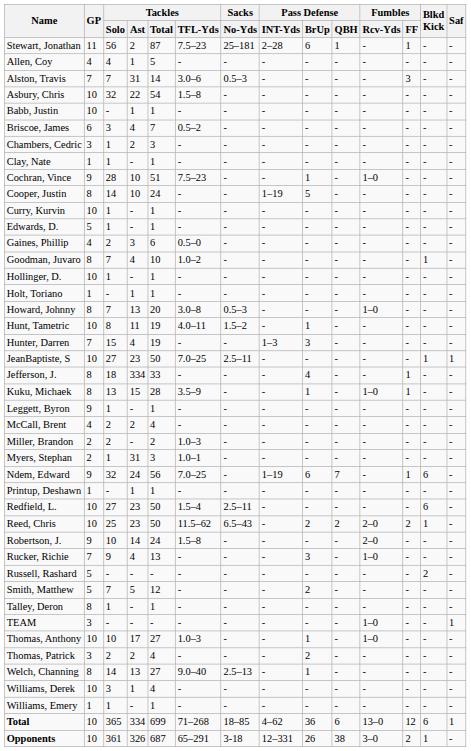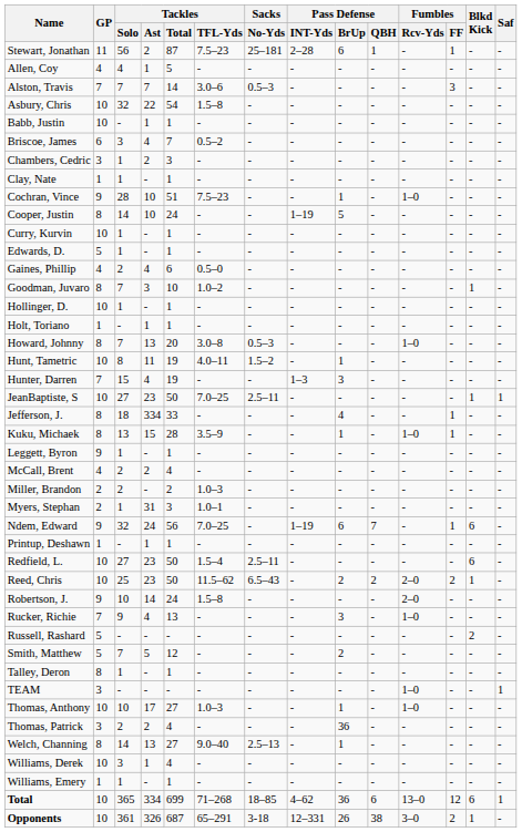 <table class="wikitable" style="white-space:nowrap;">
 <tr>
 <th rowspan="2">Name</th>
 <th rowspan="2">GP</th>
 <th colspan="4">Tackles</th>
 <th>Sacks</th>
 <th colspan="3">Pass Defense</th>
 <th colspan="2">Fumbles</th>
 <th rowspan="2">Blkd<br>Kick</th>
 <th rowspan="2">Saf</th>
 </tr>
 <tr>
 <th>Solo</th>
 <th>Ast</th>
 <th>Total</th>
 <th>TFL-Yds</th>
 <th>No-Yds</th>
 <th>INT-Yds</th>
 <th>BrUp</th>
 <th>QBH</th>
 <th>Rcv-Yds</th>
 <th>FF</th>
 </tr>
 <tr>
 <td>Stewart, Jonathan</td>
 <td>11</td>
 <td>56</td>
 <td>2</td>
 <td>87</td>
 <td>7.5–23</td>
 <td>25–181</td>
 <td>2–28</td>
 <td>6</td>
 <td>1</td>
 <td>-</td>
 <td>1</td>
 <td>-</td>
 <td>-</td>
 </tr>
 <tr>
 <td>Allen, Coy</td>
 <td>4</td>
 <td>4</td>
 <td>1</td>
 <td>5</td>
 <td>-</td>
 <td>-</td>
 <td>-</td>
 <td>-</td>
 <td>-</td>
 <td>-</td>
 <td>-</td>
 <td>-</td>
 <td>-</td>
 </tr>
 <tr>
 <td>Alston, Travis</td>
 <td>7</td>
 <td>7</td>
-<td>31</td>
+<td>7</td>
 <td>14</td>
 <td>3.0–6</td>
 <td>0.5–3</td>
 <td>-</td>
 <td>-</td>
 <td>-</td>
 <td>-</td>
 <td>3</td>
 <td>-</td>
 <td>-</td>
 </tr>
 <tr>
 <td>Asbury, Chris</td>
 <td>10</td>
 <td>32</td>
 <td>22</td>
 <td>54</td>
 <td>1.5–8</td>
 <td>-</td>
 <td>-</td>
 <td>-</td>
 <td>-</td>
 <td>-</td>
 <td>-</td>
 <td>-</td>
 <td>-</td>
 </tr>
 <tr>
 <td>Babb, Justin</td>
 <td>10</td>
 <td>-</td>
 <td>1</td>
 <td>1</td>
 <td>-</td>
 <td>-</td>
 <td>-</td>
 <td>-</td>
 <td>-</td>
 <td>-</td>
 <td>-</td>
 <td>-</td>
 <td>-</td>
 </tr>
 <tr>
 <td>Briscoe, James</td>
 <td>6</td>
 <td>3</td>
 <td>4</td>
 <td>7</td>
 <td>0.5–2</td>
 <td>-</td>
 <td>-</td>
 <td>-</td>
 <td>-</td>
 <td>-</td>
 <td>-</td>
 <td>-</td>
 <td>-</td>
 </tr>
 <tr>
 <td>Chambers, Cedric</td>
 <td>3</td>
 <td>1</td>
 <td>2</td>
 <td>3</td>
 <td>-</td>
 <td>-</td>
 <td>-</td>
 <td>-</td>
 <td>-</td>
 <td>-</td>
 <td>-</td>
 <td>-</td>
 <td>-</td>
 </tr>
 <tr>
 <td>Clay, Nate</td>
 <td>1</td>
 <td>1</td>
 <td>-</td>
 <td>1</td>
 <td>-</td>
 <td>-</td>
 <td>-</td>
 <td>-</td>
 <td>-</td>
 <td>-</td>
 <td>-</td>
 <td>-</td>
 <td>-</td>
 </tr>
 <tr>
 <td>Cochran, Vince</td>
 <td>9</td>
 <td>28</td>
 <td>10</td>
 <td>51</td>
 <td>7.5–23</td>
 <td>-</td>
 <td>-</td>
 <td>1</td>
 <td>-</td>
 <td>1–0</td>
 <td>-</td>
 <td>-</td>
 <td>-</td>
 </tr>
 <tr>
 <td>Cooper, Justin</td>
 <td>8</td>
 <td>14</td>
 <td>10</td>
 <td>24</td>
 <td>-</td>
 <td>-</td>
 <td>1–19</td>
 <td>5</td>
 <td>-</td>
 <td>-</td>
 <td>-</td>
 <td>-</td>
 <td>-</td>
 </tr>
 <tr>
 <td>Curry, Kurvin</td>
 <td>10</td>
 <td>1</td>
 <td>-</td>
 <td>1</td>
 <td>-</td>
 <td>-</td>
 <td>-</td>
 <td>-</td>
 <td>-</td>
 <td>-</td>
 <td>-</td>
 <td>-</td>
 <td>-</td>
 </tr>
 <tr>
 <td>Edwards, D.</td>
 <td>5</td>
 <td>1</td>
 <td>-</td>
 <td>1</td>
 <td>-</td>
 <td>-</td>
 <td>-</td>
 <td>-</td>
 <td>-</td>
 <td>-</td>
 <td>-</td>
 <td>-</td>
 <td>-</td>
 </tr>
 <tr>
 <td>Gaines, Phillip</td>
 <td>4</td>
 <td>2</td>
-<td>3</td>
+<td>4</td>
 <td>6</td>
 <td>0.5–0</td>
 <td>-</td>
 <td>-</td>
 <td>-</td>
 <td>-</td>
 <td>-</td>
 <td>-</td>
 <td>-</td>
 <td>-</td>
 </tr>
 <tr>
 <td>Goodman, Juvaro</td>
 <td>8</td>
 <td>7</td>
-<td>4</td>
+<td>3</td>
 <td>10</td>
 <td>1.0–2</td>
 <td>-</td>
 <td>-</td>
 <td>-</td>
 <td>-</td>
 <td>-</td>
 <td>-</td>
 <td>1</td>
 <td>-</td>
 </tr>
 <tr>
 <td>Hollinger, D.</td>
 <td>10</td>
 <td>1</td>
 <td>-</td>
 <td>1</td>
 <td>-</td>
 <td>-</td>
 <td>-</td>
 <td>-</td>
 <td>-</td>
 <td>-</td>
 <td>-</td>
 <td>-</td>
 <td>-</td>
 </tr>
 <tr>
 <td>Holt, Toriano</td>
 <td>1</td>
 <td>-</td>
 <td>1</td>
 <td>1</td>
 <td>-</td>
 <td>-</td>
 <td>-</td>
 <td>-</td>
 <td>-</td>
 <td>-</td>
 <td>-</td>
 <td>-</td>
 <td>-</td>
 </tr>
 <tr>
 <td>Howard, Johnny</td>
 <td>8</td>
 <td>7</td>
 <td>13</td>
 <td>20</td>
 <td>3.0–8</td>
 <td>0.5–3</td>
 <td>-</td>
 <td>-</td>
 <td>-</td>
 <td>1–0</td>
 <td>-</td>
 <td>-</td>
 <td>-</td>
 </tr>
 <tr>
 <td>Hunt, Tametric</td>
 <td>10</td>
 <td>8</td>
 <td>11</td>
 <td>19</td>
 <td>4.0–11</td>
 <td>1.5–2</td>
 <td>-</td>
 <td>1</td>
 <td>-</td>
 <td>-</td>
 <td>-</td>
 <td>-</td>
 <td>-</td>
 </tr>
 <tr>
 <td>Hunter, Darren</td>
 <td>7</td>
 <td>15</td>
 <td>4</td>
 <td>19</td>
 <td>-</td>
 <td>-</td>
 <td>1–3</td>
 <td>3</td>
 <td>-</td>
 <td>-</td>
 <td>-</td>
 <td>-</td>
 <td>-</td>
 </tr>
 <tr>
 <td>JeanBaptiste, S</td>
 <td>10</td>
 <td>27</td>
 <td>23</td>
 <td>50</td>
 <td>7.0–25</td>
 <td>2.5–11</td>
 <td>-</td>
 <td>-</td>
 <td>-</td>
 <td>-</td>
 <td>-</td>
 <td>1</td>
 <td>1</td>
 </tr>
 <tr>
 <td>Jefferson, J.</td>
 <td>8</td>
 <td>18</td>
 <td>334</td>
 <td>33</td>
 <td>-</td>
 <td>-</td>
 <td>-</td>
 <td>4</td>
 <td>-</td>
 <td>-</td>
 <td>1</td>
 <td>-</td>
 <td>-</td>
 </tr>
 <tr>
 <td>Kuku, Michaek</td>
 <td>8</td>
 <td>13</td>
 <td>15</td>
 <td>28</td>
 <td>3.5–9</td>
 <td>-</td>
 <td>-</td>
 <td>1</td>
 <td>-</td>
 <td>1–0</td>
 <td>1</td>
 <td>-</td>
 <td>-</td>
 </tr>
 <tr>
 <td>Leggett, Byron</td>
 <td>9</td>
 <td>1</td>
 <td>-</td>
 <td>1</td>
 <td>-</td>
 <td>-</td>
 <td>-</td>
 <td>-</td>
 <td>-</td>
 <td>-</td>
 <td>-</td>
 <td>-</td>
 <td>-</td>
 </tr>
 <tr>
 <td>McCall, Brent</td>
 <td>4</td>
 <td>2</td>
 <td>2</td>
 <td>4</td>
 <td>-</td>
 <td>-</td>
 <td>-</td>
 <td>-</td>
 <td>-</td>
 <td>-</td>
 <td>-</td>
 <td>-</td>
 <td>-</td>
 </tr>
 <tr>
 <td>Miller, Brandon</td>
 <td>2</td>
 <td>2</td>
 <td>-</td>
 <td>2</td>
 <td>1.0–3</td>
 <td>-</td>
 <td>-</td>
 <td>-</td>
 <td>-</td>
 <td>-</td>
 <td>-</td>
 <td>-</td>
 <td>-</td>
 </tr>
 <tr>
 <td>Myers, Stephan</td>
 <td>2</td>
 <td>1</td>
 <td>31</td>
 <td>3</td>
 <td>1.0–1</td>
 <td>-</td>
 <td>-</td>
 <td>-</td>
 <td>-</td>
 <td>-</td>
 <td>-</td>
 <td>-</td>
 <td>-</td>
 </tr>
 <tr>
 <td>Ndem, Edward</td>
 <td>9</td>
 <td>32</td>
 <td>24</td>
 <td>56</td>
 <td>7.0–25</td>
 <td>-</td>
 <td>1–19</td>
 <td>6</td>
 <td>7</td>
 <td>-</td>
 <td>1</td>
 <td>6</td>
 <td>-</td>
 </tr>
 <tr>
 <td>Printup, Deshawn</td>
 <td>1</td>
 <td>-</td>
 <td>1</td>
 <td>1</td>
 <td>-</td>
 <td>-</td>
 <td>-</td>
 <td>-</td>
 <td>-</td>
 <td>-</td>
 <td>-</td>
 <td>-</td>
 <td>-</td>
 </tr>
 <tr>
 <td>Redfield, L.</td>
 <td>10</td>
 <td>27</td>
 <td>23</td>
 <td>50</td>
 <td>1.5–4</td>
 <td>2.5–11</td>
 <td>-</td>
 <td>-</td>
 <td>-</td>
 <td>-</td>
 <td>-</td>
 <td>6</td>
 <td>-</td>
 </tr>
 <tr>
 <td>Reed, Chris</td>
 <td>10</td>
 <td>25</td>
 <td>23</td>
 <td>50</td>
 <td>11.5–62</td>
 <td>6.5–43</td>
 <td>-</td>
 <td>2</td>
 <td>2</td>
 <td>2–0</td>
 <td>2</td>
 <td>1</td>
 <td>-</td>
 </tr>
 <tr>
 <td>Robertson, J.</td>
 <td>9</td>
 <td>10</td>
 <td>14</td>
 <td>24</td>
 <td>1.5–8</td>
 <td>-</td>
 <td>-</td>
 <td>-</td>
 <td>-</td>
 <td>2–0</td>
 <td>-</td>
 <td>-</td>
 <td>-</td>
 </tr>
 <tr>
 <td>Rucker, Richie</td>
 <td>7</td>
 <td>9</td>
 <td>4</td>
 <td>13</td>
 <td>-</td>
 <td>-</td>
 <td>-</td>
 <td>3</td>
 <td>-</td>
 <td>1–0</td>
 <td>-</td>
 <td>-</td>
 <td>-</td>
 </tr>
 <tr>
 <td>Russell, Rashard</td>
 <td>5</td>
 <td>-</td>
 <td>-</td>
 <td>-</td>
 <td>-</td>
 <td>-</td>
 <td>-</td>
 <td>-</td>
 <td>-</td>
 <td>-</td>
 <td>-</td>
 <td>2</td>
 <td>-</td>
 </tr>
 <tr>
 <td>Smith, Matthew</td>
 <td>5</td>
 <td>7</td>
 <td>5</td>
 <td>12</td>
 <td>-</td>
 <td>-</td>
 <td>-</td>
 <td>2</td>
 <td>-</td>
 <td>-</td>
 <td>-</td>
 <td>-</td>
 <td>-</td>
 </tr>
 <tr>
 <td>Talley, Deron</td>
 <td>8</td>
 <td>1</td>
 <td>-</td>
 <td>1</td>
 <td>-</td>
 <td>-</td>
 <td>-</td>
 <td>-</td>
 <td>-</td>
 <td>-</td>
 <td>-</td>
 <td>-</td>
 <td>-</td>
 </tr>
 <tr>
 <td>TEAM</td>
 <td>3</td>
 <td>-</td>
 <td>-</td>
 <td>-</td>
 <td>-</td>
 <td>-</td>
 <td>-</td>
 <td>-</td>
 <td>-</td>
 <td>1–0</td>
 <td>-</td>
 <td>-</td>
 <td>1</td>
 </tr>
 <tr>
 <td>Thomas, Anthony</td>
 <td>10</td>
 <td>10</td>
 <td>17</td>
 <td>27</td>
 <td>1.0–3</td>
 <td>-</td>
 <td>-</td>
 <td>1</td>
 <td>-</td>
 <td>1–0</td>
 <td>-</td>
 <td>-</td>
 <td>-</td>
 </tr>
 <tr>
 <td>Thomas, Patrick</td>
 <td>3</td>
 <td>2</td>
 <td>2</td>
 <td>4</td>
 <td>-</td>
 <td>-</td>
 <td>-</td>
-<td>2</td>
+<td>36</td>
 <td>-</td>
 <td>-</td>
 <td>-</td>
 <td>-</td>
 <td>-</td>
 </tr>
 <tr>
 <td>Welch, Channing</td>
 <td>8</td>
 <td>14</td>
 <td>13</td>
 <td>27</td>
 <td>9.0–40</td>
 <td>2.5–13</td>
 <td>-</td>
 <td>1</td>
 <td>-</td>
 <td>-</td>
 <td>-</td>
 <td>-</td>
 <td>-</td>
 </tr>
 <tr>
 <td>Williams, Derek</td>
 <td>10</td>
 <td>3</td>
 <td>1</td>
 <td>4</td>
 <td>-</td>
 <td>-</td>
 <td>-</td>
 <td>-</td>
 <td>-</td>
 <td>-</td>
 <td>-</td>
 <td>-</td>
 <td>-</td>
 </tr>
 <tr>
 <td>Williams, Emery</td>
 <td>1</td>
 <td>1</td>
 <td>-</td>
 <td>1</td>
 <td>-</td>
 <td>-</td>
 <td>-</td>
 <td>-</td>
 <td>-</td>
 <td>-</td>
 <td>-</td>
 <td>-</td>
 <td>-</td>
 </tr>
 <tr>
 <td><strong>Total</strong></td>
 <td>10</td>
 <td>365</td>
 <td>334</td>
 <td>699</td>
 <td>71–268</td>
 <td>18–85</td>
 <td>4–62</td>
 <td>36</td>
 <td>6</td>
 <td>13–0</td>
 <td>12</td>
 <td>6</td>
 <td>1</td>
 </tr>
 <tr>
 <td><strong>Opponents</strong></td>
 <td>10</td>
 <td>361</td>
 <td>326</td>
 <td>687</td>
 <td>65–291</td>
 <td>3-18</td>
 <td>12–331</td>
 <td>26</td>
 <td>38</td>
 <td>3–0</td>
 <td>2</td>
 <td>1</td>
 <td>-</td>
 </tr>
 </table>
